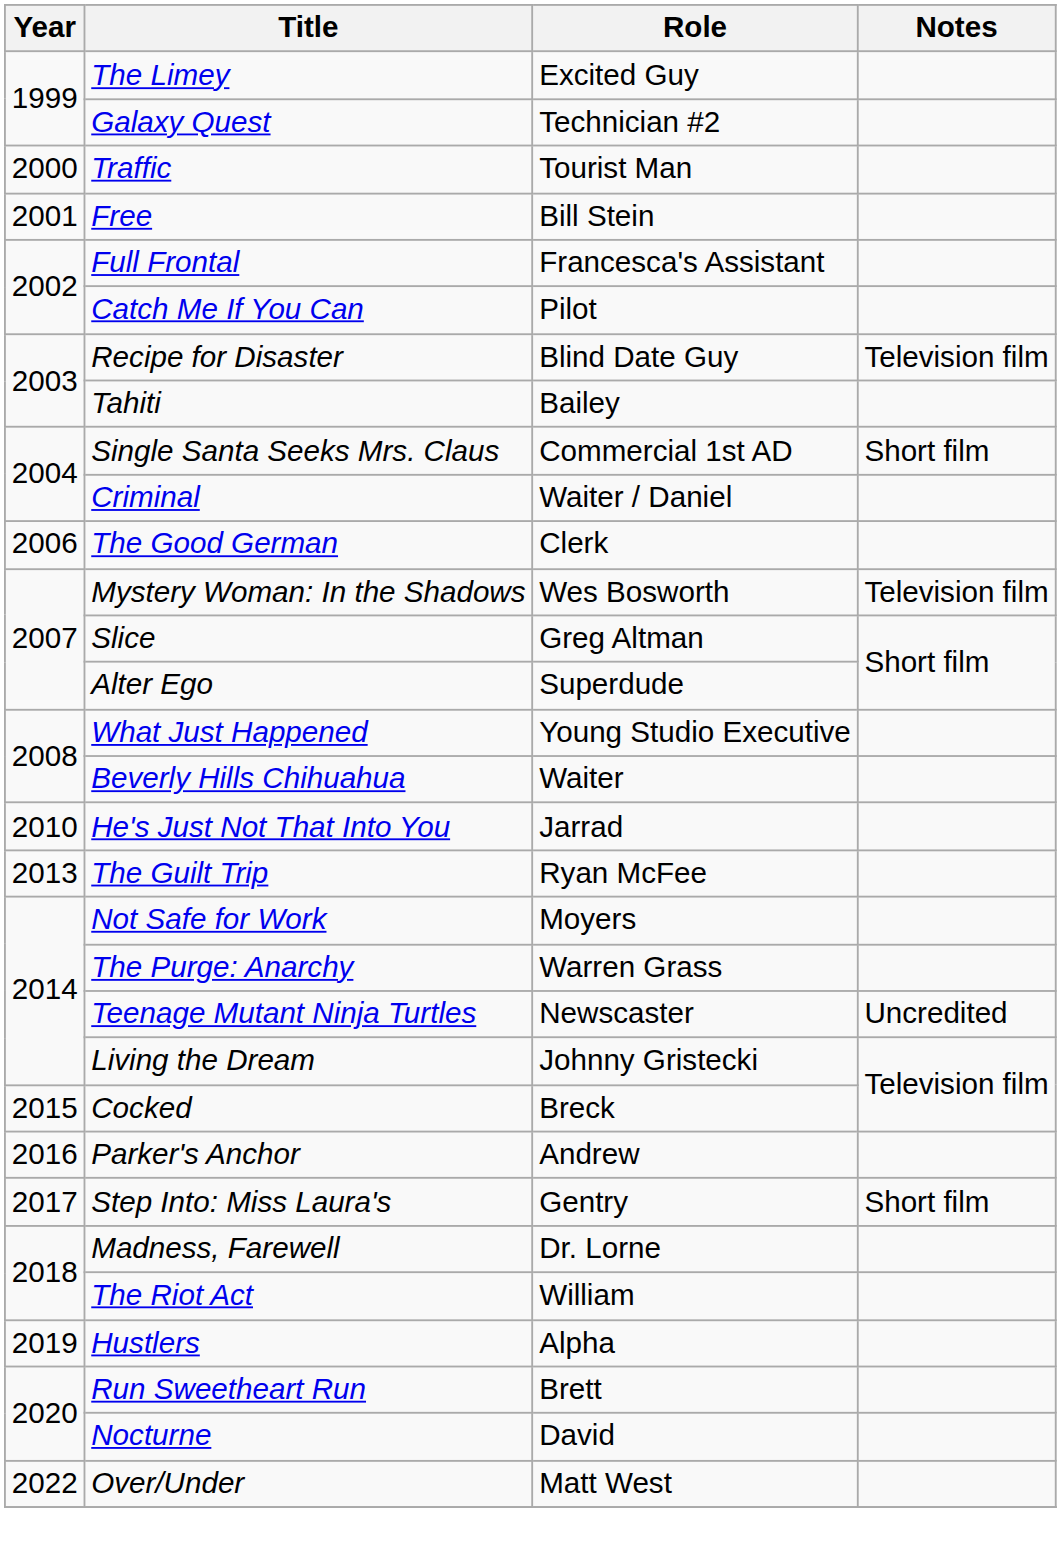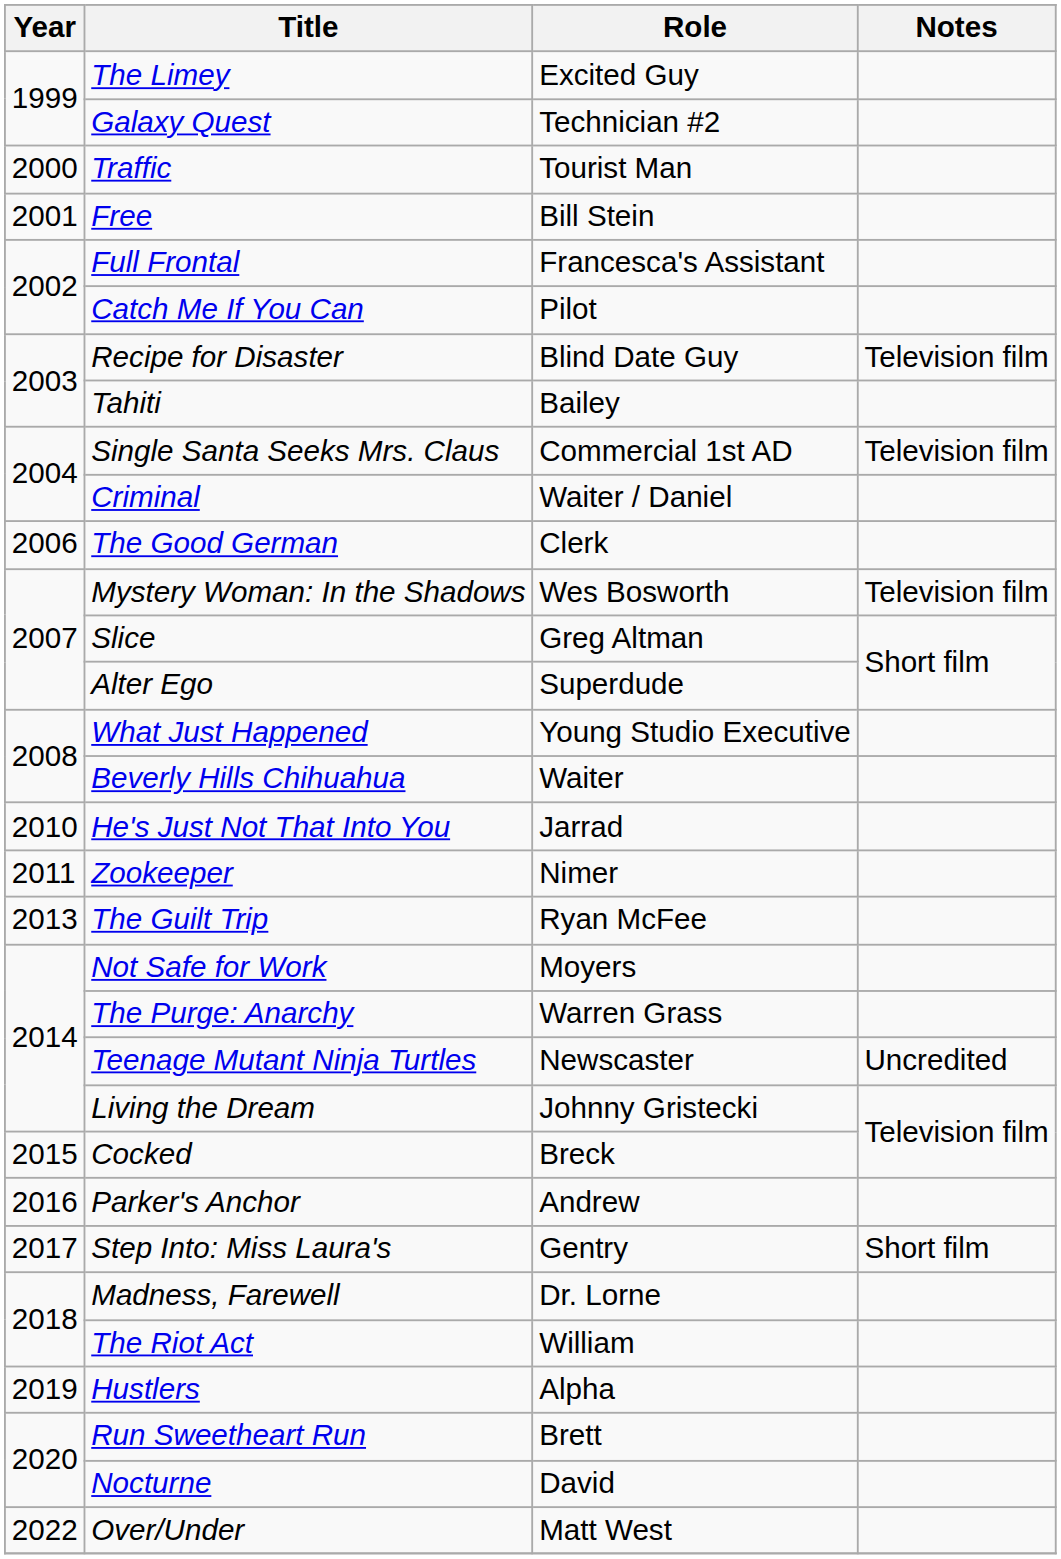 <table class="wikitable sortable">
 <tr>
 <th>Year</th>
 <th>Title</th>
 <th>Role</th>
 <th class="unsortable">Notes</th>
 </tr>
 <tr>
 <td rowspan="2">1999</td>
 <td><em><a href='#'>The Limey</a></em></td>
 <td>Excited Guy</td>
 <td></td>
 </tr>
 <tr>
 <td><em><a href='#'>Galaxy Quest</a></em></td>
 <td>Technician #2</td>
 <td></td>
 </tr>
 <tr>
 <td>2000</td>
 <td><em><a href='#'>Traffic</a></em></td>
 <td>Tourist Man</td>
 <td></td>
 </tr>
 <tr>
 <td>2001</td>
 <td><em><a href='#'>Free</a></em></td>
 <td>Bill Stein</td>
 <td></td>
 </tr>
 <tr>
 <td rowspan="2">2002</td>
 <td><em><a href='#'>Full Frontal</a></em></td>
 <td>Francesca's Assistant</td>
 <td></td>
 </tr>
 <tr>
 <td><em><a href='#'>Catch Me If You Can</a></em></td>
 <td>Pilot</td>
 <td></td>
 </tr>
 <tr>
 <td rowspan="2">2003</td>
 <td><em>Recipe for Disaster</em></td>
 <td>Blind Date Guy</td>
 <td>Television film</td>
 </tr>
 <tr>
 <td><em>Tahiti</em></td>
 <td>Bailey</td>
 <td></td>
 </tr>
 <tr>
 <td rowspan="2">2004</td>
 <td><em>Single Santa Seeks Mrs. Claus</em></td>
 <td>Commercial 1st AD</td>
-<td>Short film</td>
+<td>Television film</td>
 </tr>
 <tr>
 <td><em><a href='#'>Criminal</a></em></td>
 <td>Waiter / Daniel</td>
 <td></td>
 </tr>
 <tr>
 <td>2006</td>
 <td><em><a href='#'>The Good German</a></em></td>
 <td>Clerk</td>
 <td></td>
 </tr>
 <tr>
 <td rowspan="3">2007</td>
 <td><em>Mystery Woman: In the Shadows</em></td>
 <td>Wes Bosworth</td>
 <td>Television film</td>
 </tr>
 <tr>
 <td><em>Slice</em></td>
 <td>Greg Altman</td>
 <td rowspan="2">Short film</td>
 </tr>
 <tr>
 <td><em>Alter Ego</em></td>
 <td>Superdude</td>
 </tr>
 <tr>
 <td rowspan="2">2008</td>
 <td><em><a href='#'>What Just Happened</a></em></td>
 <td>Young Studio Executive</td>
 <td></td>
 </tr>
 <tr>
 <td><em><a href='#'>Beverly Hills Chihuahua</a></em></td>
 <td>Waiter</td>
 <td></td>
 </tr>
 <tr>
 <td>2010</td>
 <td><em><a href='#'>He's Just Not That Into You</a></em></td>
 <td>Jarrad</td>
+<td></td>
+</tr>
+<tr>
+<td>2011</td>
+<td><em><a href='#'>Zookeeper</a></em></td>
+<td>Nimer</td>
 <td></td>
 </tr>
 <tr>
 <td>2013</td>
 <td><em><a href='#'>The Guilt Trip</a></em></td>
 <td>Ryan McFee</td>
 <td></td>
 </tr>
 <tr>
 <td rowspan="4">2014</td>
 <td><em><a href='#'>Not Safe for Work</a></em></td>
 <td>Moyers</td>
 <td></td>
 </tr>
 <tr>
 <td><em><a href='#'>The Purge: Anarchy</a></em></td>
 <td>Warren Grass</td>
 <td></td>
 </tr>
 <tr>
 <td><em><a href='#'>Teenage Mutant Ninja Turtles</a></em></td>
 <td>Newscaster</td>
 <td>Uncredited</td>
 </tr>
 <tr>
 <td><em>Living the Dream</em></td>
 <td>Johnny Gristecki</td>
 <td rowspan="2">Television film</td>
 </tr>
 <tr>
 <td>2015</td>
 <td><em>Cocked</em></td>
 <td>Breck</td>
 </tr>
 <tr>
 <td>2016</td>
 <td><em>Parker's Anchor</em></td>
 <td>Andrew</td>
 <td></td>
 </tr>
 <tr>
 <td>2017</td>
 <td><em>Step Into: Miss Laura's</em></td>
 <td>Gentry</td>
 <td>Short film</td>
 </tr>
 <tr>
 <td rowspan="2">2018</td>
 <td><em>Madness, Farewell</em></td>
 <td>Dr. Lorne</td>
 <td></td>
 </tr>
 <tr>
 <td><em><a href='#'>The Riot Act</a></em></td>
 <td>William</td>
 <td></td>
 </tr>
 <tr>
 <td>2019</td>
 <td><em><a href='#'>Hustlers</a></em></td>
 <td>Alpha</td>
 <td></td>
 </tr>
 <tr>
 <td rowspan="2">2020</td>
 <td><em><a href='#'>Run Sweetheart Run</a></em></td>
 <td>Brett</td>
 <td></td>
 </tr>
 <tr>
 <td><em><a href='#'>Nocturne</a></em></td>
 <td>David</td>
 <td></td>
 </tr>
 <tr>
 <td>2022</td>
 <td><em>Over/Under</em></td>
 <td>Matt West</td>
 <td></td>
 </tr>
 <tr>
 </tr>
 </table>
